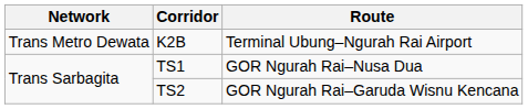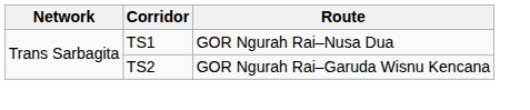 <table class="wikitable sortable">
 <tr>
 <th>Network</th>
 <th>Corridor</th>
 <th>Route</th>
-</tr>
-<tr>
-<td>Trans Metro Dewata</td>
-<td>K2B</td>
-<td>Terminal Ubung–Ngurah Rai Airport</td>
 </tr>
 <tr>
 <td rowspan="2">Trans Sarbagita</td>
 <td>TS1</td>
 <td>GOR Ngurah Rai–Nusa Dua</td>
 </tr>
 <tr>
 <td>TS2</td>
 <td>GOR Ngurah Rai–Garuda Wisnu Kencana</td>
 </tr>
 </table>
